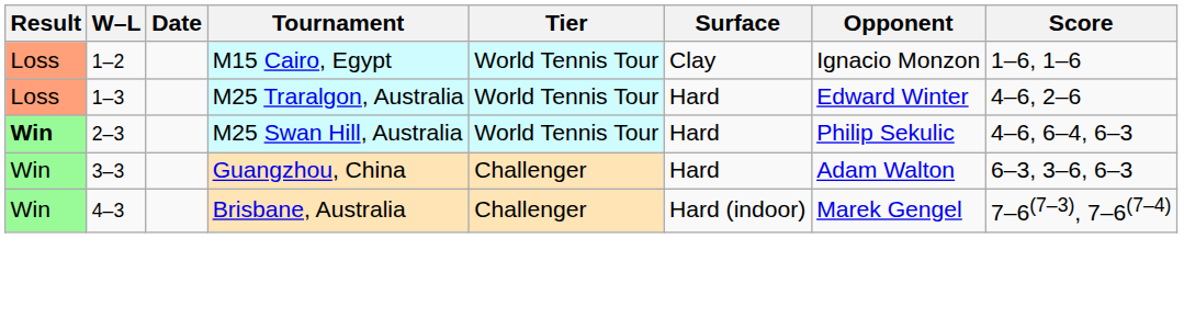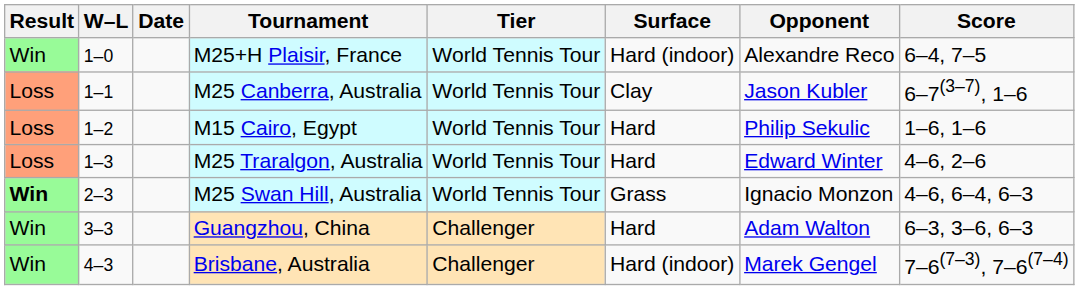 <table class="sortable wikitable">
 <tr>
 <th>Result</th>
 <th class="unsortable">W–L</th>
 <th>Date</th>
 <th>Tournament</th>
 <th>Tier</th>
 <th>Surface</th>
 <th>Opponent</th>
 <th class="unsortable">Score</th>
 </tr>
 <tr>
+<td style="background:#98FB98">Win</td>
+<td><small>1–0</small></td>
+<td></td>
+<td bgcolor=cffcff>M25+H <a href='#'>Plaisir</a>, France</td>
+<td bgcolor=cffcff>World Tennis Tour</td>
+<td>Hard (indoor)</td>
+<td> Alexandre Reco</td>
+<td>6–4, 7–5</td>
+</tr>
+<tr>
+<td style="background:#FFA07A">Loss</td>
+<td><small>1–1</small></td>
+<td></td>
+<td bgcolor=cffcff>M25 <a href='#'>Canberra</a>, Australia</td>
+<td bgcolor=cffcff>World Tennis Tour</td>
+<td>Clay</td>
+<td> <a href='#'>Jason Kubler</a></td>
+<td>6–7<sup>(3–7)</sup>, 1–6</td>
+</tr>
+<tr>
 <td style="background:#FFA07A">Loss</td>
 <td><small>1–2</small></td>
 <td></td>
 <td bgcolor=cffcff>M15 <a href='#'>Cairo</a>, Egypt</td>
 <td bgcolor=cffcff>World Tennis Tour</td>
-<td>Clay</td>
-<td> Ignacio Monzon</td>
+<td>Hard</td>
+<td> <a href='#'>Philip Sekulic</a></td>
 <td>1–6, 1–6</td>
 </tr>
 <tr>
 <td style="background:#FFA07A">Loss</td>
 <td><small>1–3</small></td>
 <td></td>
 <td bgcolor=cffcff>M25 <a href='#'>Traralgon</a>, Australia</td>
 <td bgcolor=cffcff>World Tennis Tour</td>
 <td>Hard</td>
 <td> <a href='#'>Edward Winter</a></td>
 <td>4–6, 2–6</td>
 </tr>
 <tr>
 <td style="background:#98FB98"><strong>Win</strong></td>
 <td><small>2–3</small></td>
 <td></td>
 <td bgcolor=cffcff>M25 <a href='#'>Swan Hill</a>, Australia</td>
 <td bgcolor=cffcff>World Tennis Tour</td>
-<td>Hard</td>
-<td> <a href='#'>Philip Sekulic</a></td>
+<td>Grass</td>
+<td> Ignacio Monzon</td>
 <td>4–6, 6–4, 6–3</td>
 </tr>
 <tr>
 <td bgcolor=98fb98>Win</td>
 <td><small>3–3</small></td>
 <td><a href='#'></a></td>
 <td bgcolor=moccasin><a href='#'>Guangzhou</a>, China</td>
 <td bgcolor=moccasin>Challenger</td>
 <td>Hard</td>
 <td> <a href='#'>Adam Walton</a></td>
 <td>6–3, 3–6, 6–3</td>
 </tr>
 <tr>
 <td bgcolor=98fb98>Win</td>
 <td><small>4–3</small></td>
 <td><a href='#'></a></td>
 <td bgcolor=moccasin><a href='#'>Brisbane</a>, Australia</td>
 <td bgcolor=moccasin>Challenger</td>
 <td>Hard (indoor)</td>
 <td> <a href='#'>Marek Gengel</a></td>
 <td>7–6<sup>(7–3)</sup>, 7–6<sup>(7–4)</sup></td>
 </tr>
 </table>
